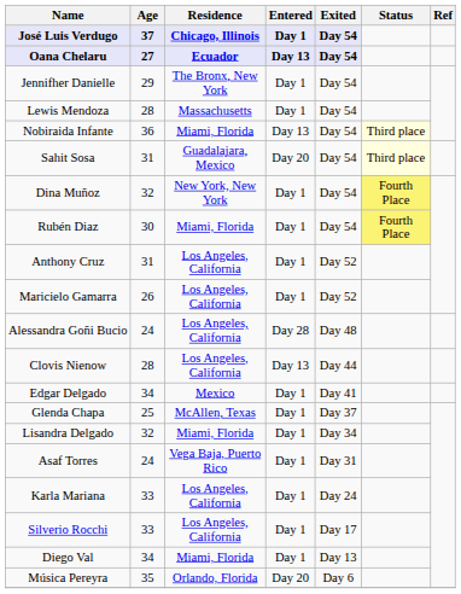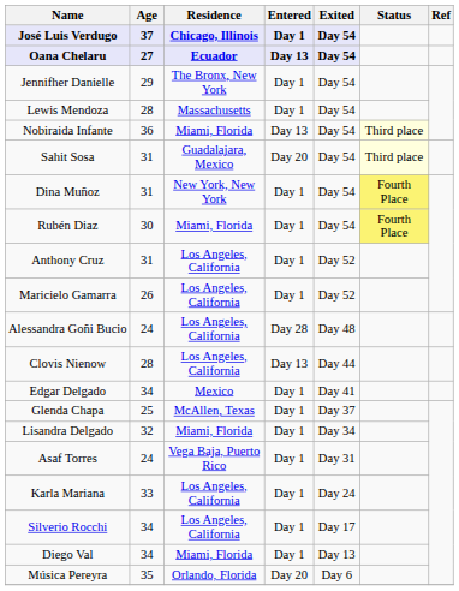 <table class="wikitable sortable" style="text-align:center;">
 <tr>
 <th style="width:150px;"><strong>Name</strong></th>
 <th style="width:35px;"><strong>Age</strong></th>
 <th style="width:120px;"><strong>Residence</strong></th>
 <th style="width:50px;"><strong>Entered</strong></th>
 <th style="width:50px;"><strong>Exited</strong></th>
 <th style="width:80px;"><strong>Status</strong></th>
 <th style="width:20px;"><strong>Ref</strong></th>
 </tr>
 <tr>
 <td style="background:lavender;"><strong>José Luis Verdugo</strong></td>
 <td style="background:lavender;"><strong>37</strong></td>
 <td style="background:lavender;"><strong><a href='#'>Chicago, Illinois</a></strong></td>
 <td style="background:lavender;"><strong>Day 1</strong></td>
 <td style="background:lavender;"><strong>Day 54</strong></td>
 <td></td>
 <td></td>
 </tr>
 <tr>
 <td style="background:lavender;"><strong>Oana Chelaru</strong></td>
 <td style="background:lavender;"><strong>27</strong></td>
 <td style="background:lavender;"><strong><a href='#'>Ecuador</a></strong></td>
 <td style="background:lavender;"><strong>Day 13</strong></td>
 <td style="background:lavender;"><strong>Day 54</strong></td>
 <td></td>
 <td></td>
 </tr>
 <tr>
 <td>Jennifher Danielle</td>
 <td>29</td>
 <td><a href='#'>The Bronx, New York</a></td>
 <td>Day 1</td>
 <td>Day 54</td>
 <td></td>
 <td rowspan="3"></td>
 </tr>
 <tr>
 <td>Lewis Mendoza</td>
 <td>28</td>
 <td><a href='#'>Massachusetts</a></td>
 <td>Day 1</td>
 <td>Day 54</td>
 <td></td>
 </tr>
 <tr>
 <td>Nobiraida Infante</td>
 <td>36</td>
 <td><a href='#'>Miami, Florida</a></td>
 <td>Day 13</td>
 <td>Day 54</td>
 <td style="background:#FFFFDD;">Third place</td>
 </tr>
 <tr>
 <td>Sahit Sosa</td>
 <td>31</td>
 <td><a href='#'>Guadalajara, Mexico</a></td>
 <td>Day 20</td>
 <td>Day 54</td>
 <td style="background:#FFFFDD;">Third place</td>
 <td></td>
 </tr>
 <tr>
 <td>Dina Muñoz</td>
-<td>32</td>
+<td>31</td>
 <td><a href='#'>New York, New York</a></td>
 <td>Day 1</td>
 <td>Day 54</td>
 <td style="background:#FBF373;">Fourth Place</td>
 <td rowspan="4"></td>
 </tr>
 <tr>
 <td>Rubén Diaz</td>
 <td>30</td>
 <td><a href='#'>Miami, Florida</a></td>
 <td>Day 1</td>
 <td>Day 54</td>
 <td style="background:#FBF373;">Fourth Place</td>
 </tr>
 <tr>
 <td>Anthony Cruz</td>
 <td>31</td>
 <td><a href='#'>Los Angeles, California</a></td>
 <td>Day 1</td>
 <td>Day 52</td>
 <td></td>
 </tr>
 <tr>
 <td>Maricielo Gamarra</td>
 <td>26</td>
 <td><a href='#'>Los Angeles, California</a></td>
 <td>Day 1</td>
 <td>Day 52</td>
 <td></td>
 </tr>
 <tr>
 <td>Alessandra Goñi Bucio</td>
 <td>24</td>
 <td><a href='#'>Los Angeles, California</a></td>
 <td>Day 28</td>
 <td>Day 48</td>
 <td></td>
 <td></td>
 </tr>
 <tr>
 <td>Clovis Nienow</td>
 <td>28</td>
 <td><a href='#'>Los Angeles, California</a></td>
 <td>Day 13</td>
 <td>Day 44</td>
 <td></td>
 <td></td>
 </tr>
 <tr>
 <td>Edgar Delgado</td>
 <td>34</td>
 <td><a href='#'>Mexico</a></td>
 <td>Day 1</td>
 <td>Day 41</td>
 <td></td>
 <td></td>
 </tr>
 <tr>
 <td>Glenda Chapa</td>
 <td>25</td>
 <td><a href='#'>McAllen, Texas</a></td>
 <td>Day 1</td>
 <td>Day 37</td>
 <td></td>
 <td rowspan="7"></td>
 </tr>
 <tr>
 <td>Lisandra Delgado</td>
 <td>32</td>
 <td><a href='#'>Miami, Florida</a></td>
 <td>Day 1</td>
 <td>Day 34</td>
 <td></td>
 </tr>
 <tr>
 <td>Asaf Torres</td>
 <td>24</td>
 <td><a href='#'>Vega Baja, Puerto Rico</a></td>
 <td>Day 1</td>
 <td>Day 31</td>
 <td></td>
 </tr>
 <tr>
 <td>Karla Mariana</td>
 <td>33</td>
 <td><a href='#'>Los Angeles, California</a></td>
 <td>Day 1</td>
 <td>Day 24</td>
 <td></td>
 </tr>
 <tr>
 <td><a href='#'>Silverio Rocchi</a></td>
-<td>33</td>
+<td>34</td>
 <td><a href='#'>Los Angeles, California</a></td>
 <td>Day 1</td>
 <td>Day 17</td>
 <td></td>
 </tr>
 <tr>
 <td>Diego Val</td>
 <td>34</td>
 <td><a href='#'>Miami, Florida</a></td>
 <td>Day 1</td>
 <td>Day 13</td>
 <td></td>
 </tr>
 <tr>
 <td>Música Pereyra</td>
 <td>35</td>
 <td><a href='#'>Orlando, Florida</a></td>
 <td>Day 20</td>
 <td>Day 6</td>
 <td></td>
 </tr>
 <tr>
 </tr>
 </table>
